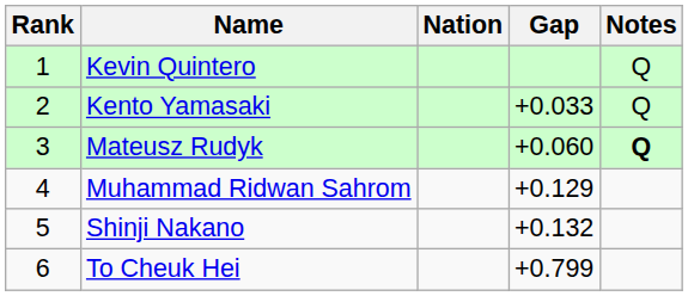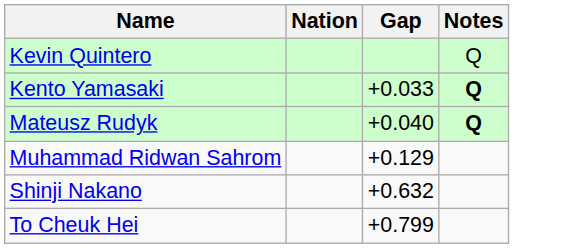 <table class="wikitable sortable" style="text-align:center">
 <tr>
-<th>Rank</th>
 <th>Name</th>
 <th>Nation</th>
 <th>Gap</th>
 <th>Notes</th>
 </tr>
 <tr bgcolor=ccffcc>
-<td>1</td>
 <td align=left><a href='#'>Kevin Quintero</a></td>
 <td align=left></td>
 <td></td>
 <td>Q</td>
 </tr>
 <tr bgcolor=ccffcc>
-<td>2</td>
 <td align=left><a href='#'>Kento Yamasaki</a></td>
 <td align=left></td>
 <td>+0.033</td>
-<td>Q</td>
+<td><strong>Q</strong></td>
 </tr>
 <tr bgcolor=ccffcc>
-<td>3</td>
 <td align=left><a href='#'>Mateusz Rudyk</a></td>
 <td align=left></td>
-<td>+0.060</td>
+<td>+0.040</td>
 <td><strong>Q</strong></td>
 </tr>
 <tr>
-<td>4</td>
 <td align=left><a href='#'>Muhammad Ridwan Sahrom</a></td>
 <td align=left></td>
 <td>+0.129</td>
 <td></td>
 </tr>
 <tr>
-<td>5</td>
 <td align=left><a href='#'>Shinji Nakano</a></td>
 <td align=left></td>
-<td>+0.132</td>
+<td>+0.632</td>
 <td></td>
 </tr>
 <tr>
-<td>6</td>
 <td align=left><a href='#'>To Cheuk Hei</a></td>
 <td align=left></td>
 <td>+0.799</td>
 <td></td>
 </tr>
 </table>
